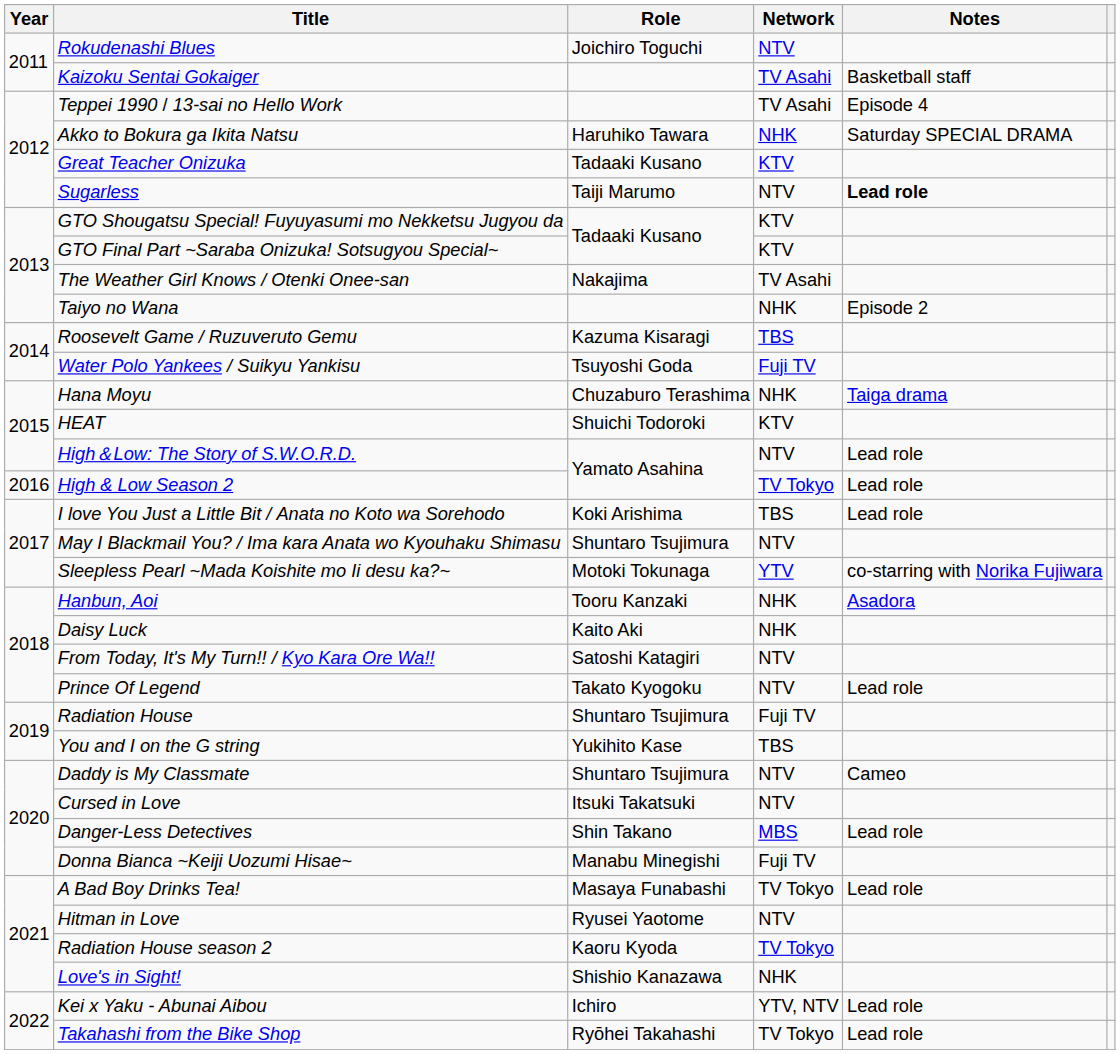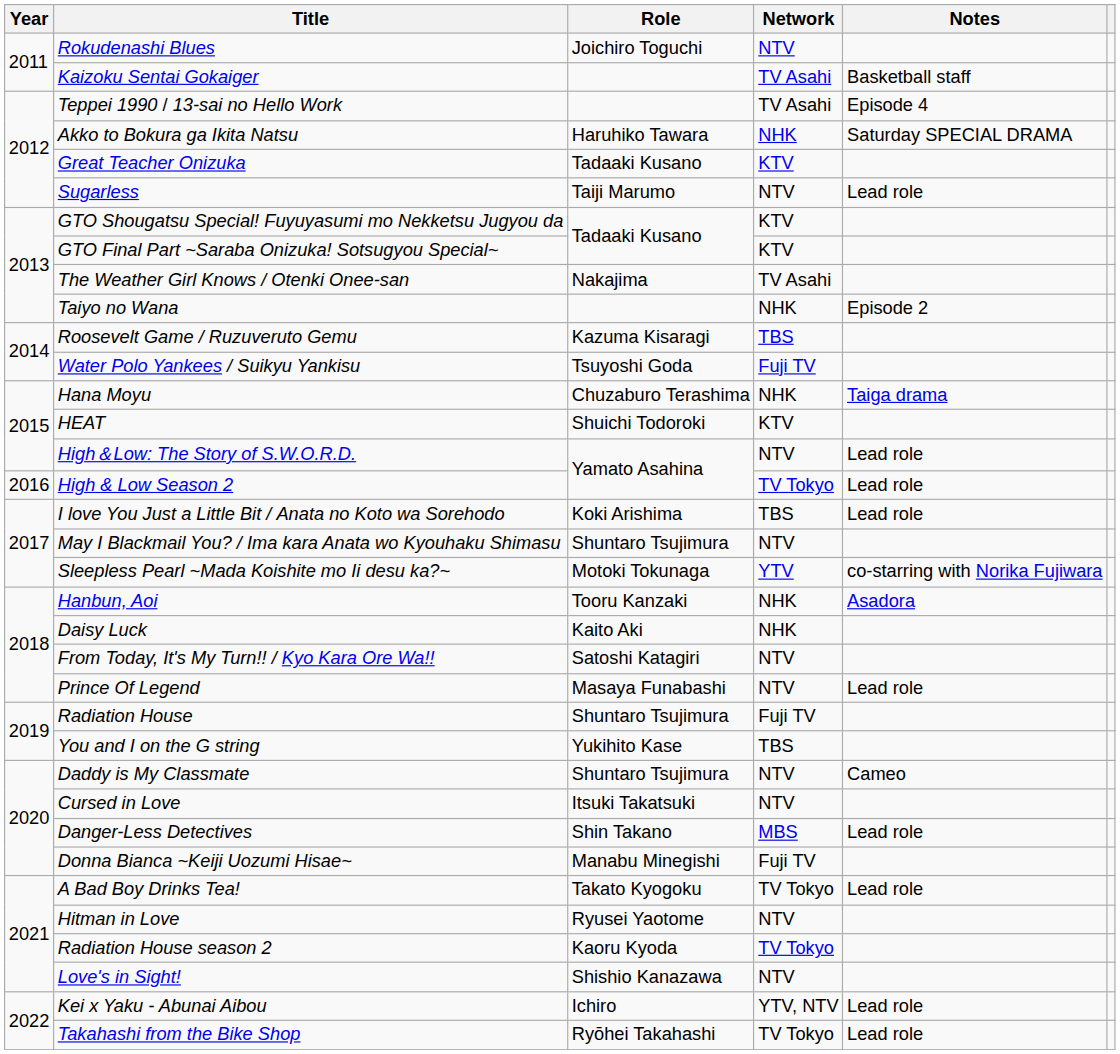 <table class="wikitable sortable">
 <tr>
 <th>Year</th>
 <th>Title</th>
 <th>Role</th>
 <th>Network</th>
 <th class="unsortable">Notes</th>
 <th class="unsortable"></th>
 </tr>
 <tr>
 <td rowspan="2">2011</td>
 <td><em><a href='#'>Rokudenashi Blues</a></em></td>
 <td>Joichiro Toguchi</td>
 <td><a href='#'>NTV</a></td>
 <td></td>
 <td></td>
 </tr>
 <tr>
 <td><em><a href='#'>Kaizoku Sentai Gokaiger</a></em></td>
 <td></td>
 <td><a href='#'>TV Asahi</a></td>
 <td>Basketball staff</td>
 <td></td>
 </tr>
 <tr>
 <td rowspan="4">2012</td>
 <td><em>Teppei 1990</em> / <em>13-sai no Hello Work</em></td>
 <td></td>
 <td>TV Asahi</td>
 <td>Episode 4</td>
 <td></td>
 </tr>
 <tr>
 <td><em>Akko to Bokura ga Ikita Natsu</em></td>
 <td>Haruhiko Tawara</td>
 <td><a href='#'>NHK</a></td>
 <td>Saturday SPECIAL DRAMA</td>
 <td></td>
 </tr>
 <tr>
 <td><em><a href='#'>Great Teacher Onizuka</a></em></td>
 <td>Tadaaki Kusano</td>
 <td><a href='#'>KTV</a></td>
 <td></td>
 <td></td>
 </tr>
 <tr>
 <td><em><a href='#'>Sugarless</a></em></td>
 <td>Taiji Marumo</td>
 <td>NTV</td>
-<td><strong>Lead role</strong></td>
+<td>Lead role</td>
 <td></td>
 </tr>
 <tr>
 <td rowspan="4">2013</td>
 <td><em>GTO Shougatsu Special! Fuyuyasumi mo Nekketsu Jugyou da</em></td>
 <td rowspan="2">Tadaaki Kusano</td>
 <td>KTV</td>
 <td></td>
 <td></td>
 </tr>
 <tr>
 <td><em>GTO Final Part ~Saraba Onizuka! Sotsugyou Special~</em></td>
 <td>KTV</td>
 <td></td>
 <td></td>
 </tr>
 <tr>
 <td><em>The Weather Girl Knows / Otenki Onee-san</em></td>
 <td>Nakajima</td>
 <td>TV Asahi</td>
 <td></td>
 <td></td>
 </tr>
 <tr>
 <td><em>Taiyo no Wana</em></td>
 <td></td>
 <td>NHK</td>
 <td>Episode 2</td>
 <td></td>
 </tr>
 <tr>
 <td rowspan="2">2014</td>
 <td><em>Roosevelt Game / Ruzuveruto Gemu</em></td>
 <td>Kazuma Kisaragi</td>
 <td><a href='#'>TBS</a></td>
 <td></td>
 <td></td>
 </tr>
 <tr>
 <td><em><a href='#'>Water Polo Yankees</a> / Suikyu Yankisu</em></td>
 <td>Tsuyoshi Goda</td>
 <td><a href='#'>Fuji TV</a></td>
 <td></td>
 <td></td>
 </tr>
 <tr>
 <td rowspan="3">2015</td>
 <td><em>Hana Moyu</em></td>
 <td>Chuzaburo Terashima</td>
 <td>NHK</td>
 <td><a href='#'>Taiga drama</a></td>
 <td></td>
 </tr>
 <tr>
 <td><em>HEAT</em></td>
 <td>Shuichi Todoroki</td>
 <td>KTV</td>
 <td></td>
 <td></td>
 </tr>
 <tr>
 <td><em><a href='#'>High＆Low: The Story of S.W.O.R.D.</a></em></td>
 <td rowspan="2">Yamato Asahina</td>
 <td>NTV</td>
 <td>Lead role</td>
 <td></td>
 </tr>
 <tr>
 <td>2016</td>
 <td><em><a href='#'>High & Low Season 2</a></em></td>
 <td><a href='#'>TV Tokyo</a></td>
 <td>Lead role</td>
 <td></td>
 </tr>
 <tr>
 <td rowspan="3">2017</td>
 <td><em>I love You Just a Little Bit /</em> <em>Anata no Koto wa Sorehodo</em></td>
 <td>Koki Arishima</td>
 <td>TBS</td>
 <td>Lead role</td>
 <td></td>
 </tr>
 <tr>
 <td><em>May I Blackmail You? / Ima kara Anata wo Kyouhaku Shimasu</em></td>
 <td>Shuntaro Tsujimura</td>
 <td>NTV</td>
 <td></td>
 <td></td>
 </tr>
 <tr>
 <td><em>Sleepless Pearl ~Mada Koishite mo Ii desu ka?~</em></td>
 <td>Motoki Tokunaga</td>
 <td><a href='#'>YTV</a></td>
 <td>co-starring with <a href='#'>Norika Fujiwara</a></td>
 <td></td>
 </tr>
 <tr>
 <td rowspan="4">2018</td>
 <td><em><a href='#'>Hanbun, Aoi</a></em></td>
 <td>Tooru Kanzaki</td>
 <td>NHK</td>
 <td><a href='#'>Asadora</a></td>
 <td></td>
 </tr>
 <tr>
 <td><em>Daisy Luck</em></td>
 <td>Kaito Aki</td>
 <td>NHK</td>
 <td></td>
 <td></td>
 </tr>
 <tr>
 <td><em>From Today, It's My Turn!! / <a href='#'>Kyo Kara Ore Wa!!</a></em></td>
 <td>Satoshi Katagiri</td>
 <td>NTV</td>
 <td></td>
 <td></td>
 </tr>
 <tr>
 <td><em>Prince Of Legend</em></td>
-<td>Takato Kyogoku</td>
+<td>Masaya Funabashi</td>
 <td>NTV</td>
 <td>Lead role</td>
 <td></td>
 </tr>
 <tr>
 <td rowspan="2">2019</td>
 <td><em>Radiation House</em></td>
 <td>Shuntaro Tsujimura</td>
 <td>Fuji TV</td>
 <td></td>
 <td></td>
 </tr>
 <tr>
 <td><em>You and I on the G string</em></td>
 <td>Yukihito Kase</td>
 <td>TBS</td>
 <td></td>
 <td></td>
 </tr>
 <tr>
 <td rowspan="4">2020</td>
 <td><em>Daddy is My Classmate</em></td>
 <td>Shuntaro Tsujimura</td>
 <td>NTV</td>
 <td>Cameo</td>
 <td></td>
 </tr>
 <tr>
 <td><em>Cursed in Love</em></td>
 <td>Itsuki Takatsuki</td>
 <td>NTV</td>
 <td></td>
 <td></td>
 </tr>
 <tr>
 <td><em>Danger-Less Detectives</em></td>
 <td>Shin Takano</td>
 <td><a href='#'>MBS</a></td>
 <td>Lead role</td>
 <td></td>
 </tr>
 <tr>
 <td><em>Donna Bianca ~Keiji Uozumi Hisae~</em></td>
 <td>Manabu Minegishi</td>
 <td>Fuji TV</td>
 <td></td>
 <td></td>
 </tr>
 <tr>
 <td rowspan="4">2021</td>
 <td><em>A Bad Boy Drinks Tea!</em></td>
-<td>Masaya Funabashi</td>
+<td>Takato Kyogoku</td>
 <td>TV Tokyo</td>
 <td>Lead role</td>
 <td></td>
 </tr>
 <tr>
 <td><em>Hitman in Love</em></td>
 <td>Ryusei Yaotome</td>
 <td>NTV</td>
 <td></td>
 <td></td>
 </tr>
 <tr>
 <td><em>Radiation House season 2</em></td>
 <td>Kaoru Kyoda</td>
 <td><a href='#'>TV Tokyo</a></td>
 <td></td>
 <td></td>
 </tr>
 <tr>
 <td><em><a href='#'>Love's in Sight!</a></em></td>
 <td>Shishio Kanazawa</td>
-<td>NHK</td>
+<td>NTV</td>
 <td></td>
 <td></td>
 </tr>
 <tr>
 <td rowspan="2">2022</td>
 <td><em>Kei x Yaku - Abunai Aibou</em></td>
 <td>Ichiro</td>
 <td>YTV, NTV</td>
 <td>Lead role</td>
 <td></td>
 </tr>
 <tr>
 <td><em><a href='#'>Takahashi from the Bike Shop</a></em></td>
 <td>Ryōhei Takahashi</td>
 <td>TV Tokyo</td>
 <td>Lead role</td>
 <td></td>
 </tr>
 <tr>
 </tr>
 </table>
